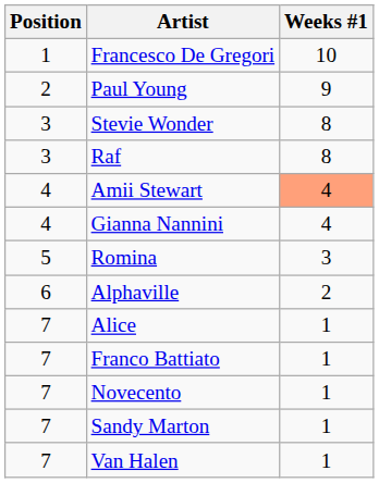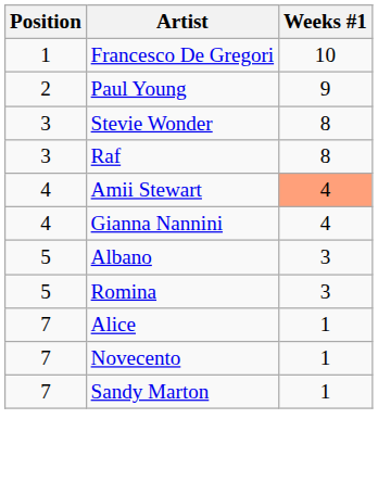 <table class="wikitable sortable" style="font-size:97%;">
 <tr>
 <th>Position</th>
 <th>Artist</th>
 <th>Weeks #1</th>
 </tr>
 <tr>
 <td align="center">1</td>
 <td><a href='#'>Francesco De Gregori</a></td>
 <td align="center">10</td>
 </tr>
 <tr>
 <td align="center">2</td>
 <td><a href='#'>Paul Young</a></td>
 <td align="center">9</td>
 </tr>
 <tr>
 <td align="center">3</td>
 <td><a href='#'>Stevie Wonder</a></td>
 <td align="center">8</td>
 </tr>
 <tr>
 <td align="center">3</td>
 <td><a href='#'>Raf</a></td>
 <td align="center">8</td>
 </tr>
 <tr>
 <td align="center">4</td>
 <td><a href='#'>Amii Stewart</a></td>
 <td align="center" style="background: lightsalmon;">4</td>
 </tr>
 <tr>
 <td align="center">4</td>
 <td><a href='#'>Gianna Nannini</a></td>
 <td align="center">4</td>
 </tr>
 <tr>
 <td align="center">5</td>
+<td><a href='#'>Albano</a></td>
+<td align="center">3</td>
+</tr>
+<tr>
+<td align="center">5</td>
 <td><a href='#'>Romina</a></td>
 <td align="center">3</td>
 </tr>
 <tr>
-<td align="center">6</td>
-<td><a href='#'>Alphaville</a></td>
-<td align="center">2</td>
-</tr>
-<tr>
 <td align="center">7</td>
 <td><a href='#'>Alice</a></td>
-<td align="center">1</td>
-</tr>
-<tr>
-<td align="center">7</td>
-<td><a href='#'>Franco Battiato</a></td>
 <td align="center">1</td>
 </tr>
 <tr>
 <td align="center">7</td>
 <td><a href='#'>Novecento</a></td>
 <td align="center">1</td>
 </tr>
 <tr>
 <td align="center">7</td>
 <td><a href='#'>Sandy Marton</a></td>
 <td align="center">1</td>
 </tr>
-<tr>
-<td align="center">7</td>
-<td><a href='#'>Van Halen</a></td>
-<td align="center">1</td>
-</tr>
 </table>
